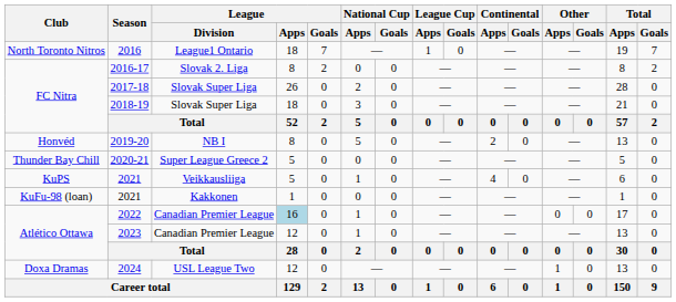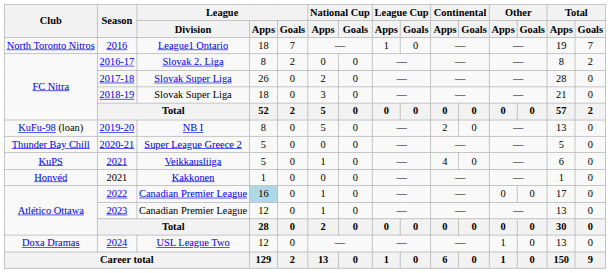 <table class=wikitable style="text-align: center">
 <tr>
 <th rowspan=2>Club</th>
 <th rowspan=2>Season</th>
 <th colspan=3>League</th>
 <th colspan=2>National Cup</th>
 <th colspan=2>League Cup</th>
 <th colspan=2>Continental</th>
 <th colspan=2>Other</th>
 <th colspan=2>Total</th>
 </tr>
 <tr>
 <th>Division</th>
 <th>Apps</th>
 <th>Goals</th>
 <th>Apps</th>
 <th>Goals</th>
 <th>Apps</th>
 <th>Goals</th>
 <th>Apps</th>
 <th>Goals</th>
 <th>Apps</th>
 <th>Goals</th>
 <th>Apps</th>
 <th>Goals</th>
 </tr>
 <tr>
 <td><a href='#'>North Toronto Nitros</a></td>
 <td><a href='#'>2016</a></td>
 <td><a href='#'>League1 Ontario</a></td>
 <td>18</td>
 <td>7</td>
 <td colspan="2">—</td>
 <td>1</td>
 <td>0</td>
 <td colspan="2">—</td>
 <td colspan="2">—</td>
 <td>19</td>
 <td>7</td>
 </tr>
 <tr>
 <td rowspan=4><a href='#'>FC Nitra</a></td>
 <td><a href='#'>2016-17</a></td>
 <td><a href='#'>Slovak 2. Liga</a></td>
 <td>8</td>
 <td>2</td>
 <td>0</td>
 <td>0</td>
 <td colspan="2">—</td>
 <td colspan="2">—</td>
 <td colspan="2">—</td>
 <td>8</td>
 <td>2</td>
 </tr>
 <tr>
 <td><a href='#'>2017-18</a></td>
 <td><a href='#'>Slovak Super Liga</a></td>
 <td>26</td>
 <td>0</td>
 <td>2</td>
 <td>0</td>
 <td colspan="2">—</td>
 <td colspan="2">—</td>
 <td colspan="2">—</td>
 <td>28</td>
 <td>0</td>
 </tr>
 <tr>
 <td><a href='#'>2018-19</a></td>
 <td>Slovak Super Liga</td>
 <td>18</td>
 <td>0</td>
 <td>3</td>
 <td>0</td>
 <td colspan="2">—</td>
 <td colspan="2">—</td>
 <td colspan="2">—</td>
 <td>21</td>
 <td>0</td>
 </tr>
 <tr>
 <th colspan=2>Total</th>
 <th>52</th>
 <th>2</th>
 <th>5</th>
 <th>0</th>
 <th>0</th>
 <th>0</th>
 <th>0</th>
 <th>0</th>
 <th>0</th>
 <th>0</th>
 <th>57</th>
 <th>2</th>
 </tr>
 <tr>
-<td><a href='#'>Honvéd</a></td>
+<td><a href='#'>KuFu-98</a> (loan)</td>
 <td><a href='#'>2019-20</a></td>
 <td><a href='#'>NB I</a></td>
 <td>8</td>
 <td>0</td>
 <td>5</td>
 <td>0</td>
 <td colspan="2">—</td>
 <td>2</td>
 <td>0</td>
 <td colspan="2">—</td>
 <td>13</td>
 <td>0</td>
 </tr>
 <tr>
 <td><a href='#'>Thunder Bay Chill</a></td>
 <td><a href='#'>2020-21</a></td>
 <td><a href='#'>Super League Greece 2</a></td>
 <td>5</td>
 <td>0</td>
 <td>0</td>
 <td>0</td>
 <td colspan="2">—</td>
 <td colspan="2">—</td>
 <td colspan="2">—</td>
 <td>5</td>
 <td>0</td>
 </tr>
 <tr>
 <td><a href='#'>KuPS</a></td>
 <td><a href='#'>2021</a></td>
 <td><a href='#'>Veikkausliiga</a></td>
 <td>5</td>
 <td>0</td>
 <td>1</td>
 <td>0</td>
 <td colspan="2">—</td>
 <td>4</td>
 <td>0</td>
 <td colspan="2">—</td>
 <td>6</td>
 <td>0</td>
 </tr>
 <tr>
-<td><a href='#'>KuFu-98</a> (loan)</td>
+<td><a href='#'>Honvéd</a></td>
 <td>2021</td>
 <td><a href='#'>Kakkonen</a></td>
 <td>1</td>
 <td>0</td>
 <td>0</td>
 <td>0</td>
 <td colspan="2">—</td>
 <td colspan="2">—</td>
 <td colspan="2">—</td>
 <td>1</td>
 <td>0</td>
 </tr>
 <tr>
 <td rowspan=3><a href='#'>Atlético Ottawa</a></td>
 <td><a href='#'>2022</a></td>
 <td><a href='#'>Canadian Premier League</a></td>
 <td style="background: lightblue;">16</td>
 <td>0</td>
 <td>1</td>
 <td>0</td>
 <td colspan="2">—</td>
 <td colspan="2">—</td>
 <td>0</td>
 <td>0</td>
 <td>17</td>
 <td>0</td>
 </tr>
 <tr>
 <td><a href='#'>2023</a></td>
 <td>Canadian Premier League</td>
 <td>12</td>
 <td>0</td>
 <td>1</td>
 <td>0</td>
 <td colspan="2">—</td>
 <td colspan="2">—</td>
 <td colspan="2">—</td>
 <td>13</td>
 <td>0</td>
 </tr>
 <tr>
 <th colspan=2>Total</th>
 <th>28</th>
 <th>0</th>
 <th>2</th>
 <th>0</th>
 <th>0</th>
 <th>0</th>
 <th>0</th>
 <th>0</th>
 <th>0</th>
 <th>0</th>
 <th>30</th>
 <th>0</th>
 </tr>
 <tr>
 <td><a href='#'>Doxa Dramas</a></td>
 <td><a href='#'>2024</a></td>
 <td><a href='#'>USL League Two</a></td>
 <td>12</td>
 <td>0</td>
 <td colspan="2">—</td>
 <td colspan="2">—</td>
 <td colspan="2">—</td>
 <td>1</td>
 <td>0</td>
 <td>13</td>
 <td>0</td>
 </tr>
 <tr>
 <th colspan=3>Career total</th>
 <th>129</th>
 <th>2</th>
 <th>13</th>
 <th>0</th>
 <th>1</th>
 <th>0</th>
 <th>6</th>
 <th>0</th>
 <th>1</th>
 <th>0</th>
 <th>150</th>
 <th>9</th>
 </tr>
 </table>
